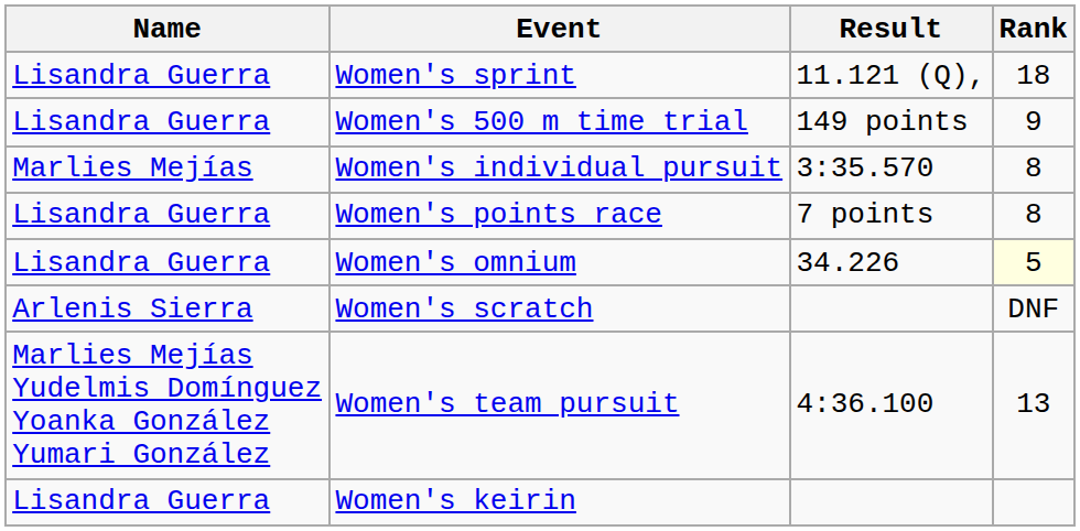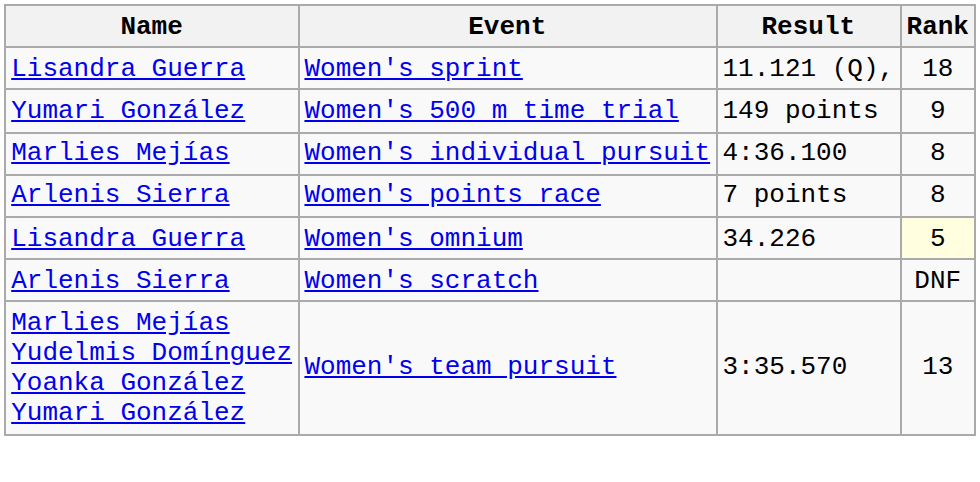 <table class="wikitable sortable">
 <tr>
 <th>Name</th>
 <th>Event</th>
 <th>Result</th>
 <th>Rank</th>
 </tr>
 <tr>
 <td><a href='#'>Lisandra Guerra</a></td>
 <td><a href='#'>Women's sprint</a></td>
 <td>11.121 (Q),</td>
 <td align=center>18</td>
 </tr>
 <tr>
-<td><a href='#'>Lisandra Guerra</a></td>
+<td><a href='#'>Yumari González</a></td>
 <td><a href='#'>Women's 500 m time trial</a></td>
 <td>149 points</td>
 <td align=center>9</td>
 </tr>
 <tr>
 <td><a href='#'>Marlies Mejías</a></td>
 <td><a href='#'>Women's individual pursuit</a></td>
-<td>3:35.570</td>
+<td>4:36.100</td>
 <td align=center>8</td>
 </tr>
 <tr>
-<td><a href='#'>Lisandra Guerra</a></td>
+<td><a href='#'>Arlenis Sierra</a></td>
 <td><a href='#'>Women's points race</a></td>
 <td>7 points</td>
 <td align=center>8</td>
 </tr>
 <tr>
 <td><a href='#'>Lisandra Guerra</a></td>
 <td><a href='#'>Women's omnium</a></td>
 <td>34.226</td>
 <td align=center style="background: lightyellow;">5</td>
 </tr>
 <tr>
 <td><a href='#'>Arlenis Sierra</a></td>
 <td><a href='#'>Women's scratch</a></td>
 <td></td>
 <td align=center>DNF</td>
 </tr>
 <tr>
 <td><a href='#'>Marlies Mejías</a><br><a href='#'>Yudelmis Domínguez</a><br><a href='#'>Yoanka González</a><br><a href='#'>Yumari González</a></td>
 <td><a href='#'>Women's team pursuit</a></td>
-<td>4:36.100</td>
+<td>3:35.570</td>
 <td align=center>13</td>
 </tr>
-<tr>
-<td><a href='#'>Lisandra Guerra</a></td>
-<td><a href='#'>Women's keirin</a></td>
-<td></td>
-<td align=center></td>
-</tr>
 </table>
